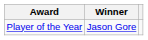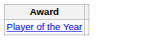 <table class="wikitable">
 <tr>
 <th>Award</th>
-<th>Winner</th>
 <th></th>
 </tr>
 <tr>
 <td><a href='#'>Player of the Year</a></td>
-<td> <a href='#'>Jason Gore</a></td>
 <td></td>
 </tr>
 </table>
